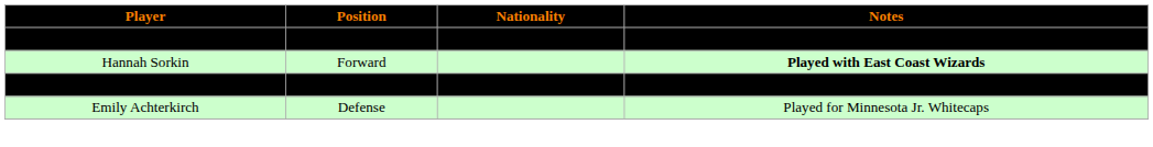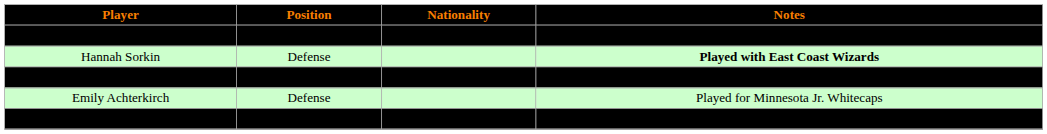 <table class="wikitable" width="80%">
 <tr align="center"  style="background:black;color:#F77F00;">
 <td><strong>Player</strong></td>
 <td><strong>Position</strong></td>
 <td><strong>Nationality</strong></td>
 <td><strong>Notes</strong></td>
 </tr>
 <tr align="center" bgcolor=" ">
 <td>Alev Baysoy</td>
 <td>Forward</td>
 <td></td>
 <td>Attended St. Paul Academy</td>
 </tr>
 <tr align="center" bgcolor="#ccffcc">
 <td>Hannah Sorkin</td>
-<td>Forward</td>
+<td>Defense</td>
 <td></td>
 <td><strong>Played with East Coast Wizards</strong></td>
 </tr>
 <tr align="center" bgcolor=" ">
 <td>Kiersten Falck</td>
-<td><strong>Forward</strong></td>
+<td>Forward</td>
 <td></td>
 <td>Played for Minnesota Jr. Whitecaps</td>
 </tr>
 <tr align="center" bgcolor="#ccffcc">
 <td>Emily Achterkirch</td>
 <td>Defense</td>
 <td></td>
 <td>Played for Minnesota Jr. Whitecaps</td>
 </tr>
 <tr align="center" bgcolor=" ">
+<td>Alysia Dasilva</td>
+<td>Goaltender</td>
+<td></td>
+<td>Former member of Mississauga Jr. Chiefs</td>
+</tr>
+<tr align="center" bgcolor=" ">
 </tr>
 </table>
